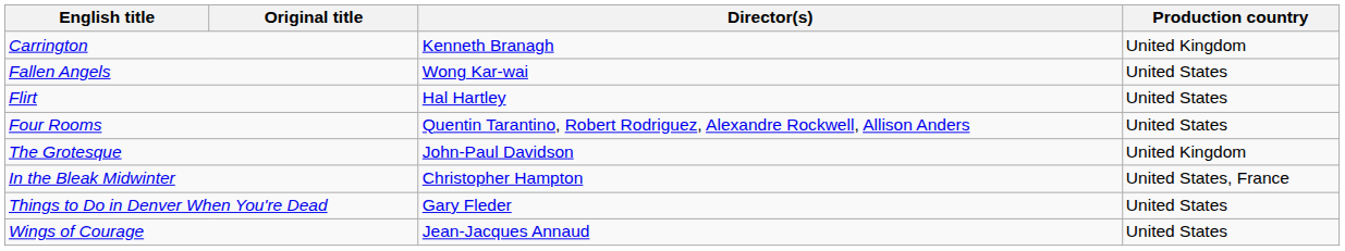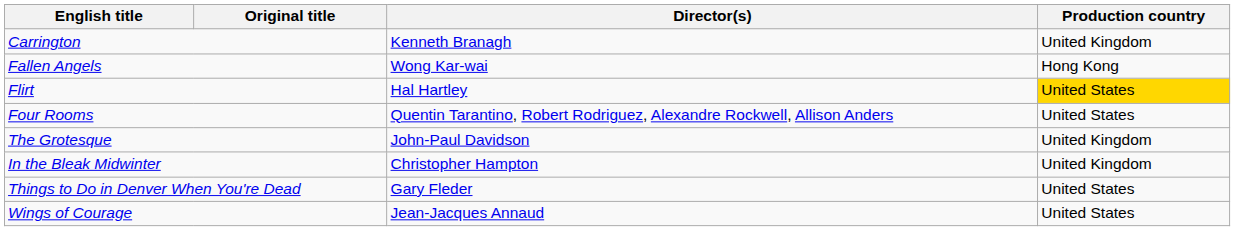 <table class="wikitable sortable" style="width:100%; margin-bottom:4px">
 <tr>
 <th>English title</th>
 <th>Original title</th>
 <th>Director(s)</th>
 <th>Production country</th>
 </tr>
 <tr>
 <td colspan=2><em><a href='#'>Carrington</a></em></td>
 <td><a href='#'>Kenneth Branagh</a></td>
 <td>United Kingdom</td>
 </tr>
 <tr>
 <td colspan=2><em><a href='#'>Fallen Angels</a></em></td>
 <td><a href='#'>Wong Kar-wai</a></td>
-<td>United States</td>
+<td>Hong Kong</td>
 </tr>
 <tr>
 <td colspan=2><em><a href='#'>Flirt</a></em></td>
 <td><a href='#'>Hal Hartley</a></td>
-<td>United States</td>
+<td style="background: gold;">United States</td>
 </tr>
 <tr>
 <td colspan=2><em><a href='#'>Four Rooms</a></em></td>
 <td><a href='#'>Quentin Tarantino</a>, <a href='#'>Robert Rodriguez</a>, <a href='#'>Alexandre Rockwell</a>, <a href='#'>Allison Anders</a></td>
 <td>United States</td>
 </tr>
 <tr>
 <td colspan=2><em><a href='#'>The Grotesque</a></em></td>
 <td><a href='#'>John-Paul Davidson</a></td>
 <td>United Kingdom</td>
 </tr>
 <tr>
 <td colspan=2><em><a href='#'>In the Bleak Midwinter</a></em></td>
 <td><a href='#'>Christopher Hampton</a></td>
-<td>United States, France</td>
+<td>United Kingdom</td>
 </tr>
 <tr>
 <td colspan=2><em><a href='#'>Things to Do in Denver When You're Dead</a></em></td>
 <td><a href='#'>Gary Fleder</a></td>
 <td>United States</td>
 </tr>
 <tr>
 <td colspan=2><em><a href='#'>Wings of Courage</a></em></td>
 <td><a href='#'>Jean-Jacques Annaud</a></td>
 <td>United States</td>
 </tr>
 </table>
